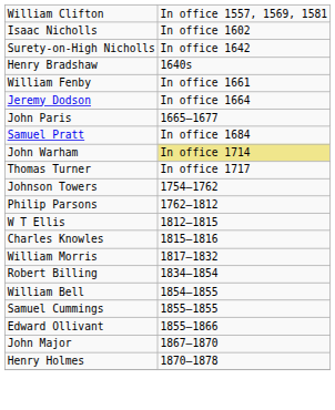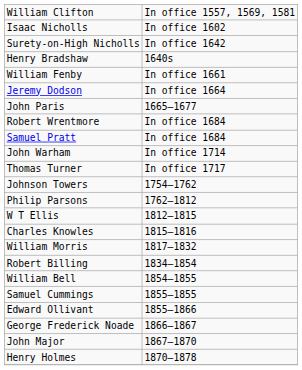 <table class="wikitable">
 <tr>
 <td>William Clifton</td>
 <td>In office 1557, 1569, 1581</td>
 </tr>
 <tr>
 <td>Isaac Nicholls</td>
 <td>In office 1602</td>
 </tr>
 <tr>
 <td>Surety-on-High Nicholls</td>
 <td>In office 1642</td>
 </tr>
 <tr>
 <td>Henry Bradshaw</td>
 <td>1640s</td>
 </tr>
 <tr>
 <td>William Fenby</td>
 <td>In office 1661</td>
 </tr>
 <tr>
 <td><a href='#'>Jeremy Dodson</a></td>
 <td>In office 1664</td>
 </tr>
 <tr>
 <td>John Paris</td>
 <td>1665–1677</td>
 </tr>
 <tr>
+<td>Robert Wrentmore</td>
+<td>In office 1684</td>
+</tr>
+<tr>
 <td><a href='#'>Samuel Pratt</a></td>
 <td>In office 1684</td>
 </tr>
 <tr>
 <td>John Warham</td>
-<td style="background: khaki;">In office 1714</td>
+<td>In office 1714</td>
 </tr>
 <tr>
 <td>Thomas Turner</td>
 <td>In office 1717</td>
 </tr>
 <tr>
 <td>Johnson Towers</td>
 <td>1754–1762</td>
 </tr>
 <tr>
 <td>Philip Parsons</td>
 <td>1762–1812</td>
 </tr>
 <tr>
 <td>W T Ellis</td>
 <td>1812–1815</td>
 </tr>
 <tr>
 <td>Charles Knowles</td>
 <td>1815–1816</td>
 </tr>
 <tr>
 <td>William Morris</td>
 <td>1817–1832</td>
 </tr>
 <tr>
 <td>Robert Billing</td>
 <td>1834–1854</td>
 </tr>
 <tr>
 <td>William Bell</td>
 <td>1854–1855</td>
 </tr>
 <tr>
 <td>Samuel Cummings</td>
 <td>1855–1855</td>
 </tr>
 <tr>
 <td>Edward Ollivant</td>
 <td>1855–1866</td>
 </tr>
 <tr>
+<td>George Frederick Noade</td>
+<td>1866–1867</td>
+</tr>
+<tr>
 <td>John Major</td>
 <td>1867–1870</td>
 </tr>
 <tr>
 <td>Henry Holmes</td>
 <td>1870–1878</td>
 </tr>
 <tr>
 </tr>
 </table>
